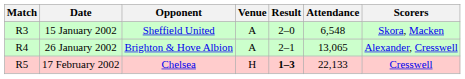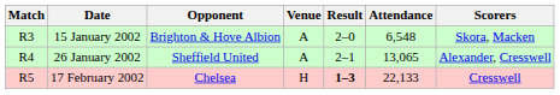 <table class="wikitable" style="font-size:100%; text-align:center">
 <tr>
 <th>Match</th>
 <th>Date</th>
 <th>Opponent</th>
 <th>Venue</th>
 <th>Result</th>
 <th>Attendance</th>
 <th>Scorers</th>
 </tr>
 <tr style="background: #CCFFCC;">
 <td>R3</td>
 <td>15 January 2002</td>
-<td><a href='#'>Sheffield United</a></td>
+<td><a href='#'>Brighton & Hove Albion</a></td>
 <td>A</td>
 <td>2–0</td>
 <td>6,548</td>
 <td><a href='#'>Skora</a>, <a href='#'>Macken</a></td>
 </tr>
 <tr style="background: #CCFFCC;">
 <td>R4</td>
 <td>26 January 2002</td>
-<td><a href='#'>Brighton & Hove Albion</a></td>
+<td><a href='#'>Sheffield United</a></td>
 <td>A</td>
 <td>2–1</td>
 <td>13,065</td>
 <td><a href='#'>Alexander</a>, <a href='#'>Cresswell</a></td>
 </tr>
 <tr style="background: #FFCCCC;">
 <td>R5</td>
 <td>17 February 2002</td>
 <td><a href='#'>Chelsea</a></td>
 <td>H</td>
 <td><strong>1–3</strong></td>
 <td>22,133</td>
 <td><a href='#'>Cresswell</a></td>
 </tr>
 </table>
